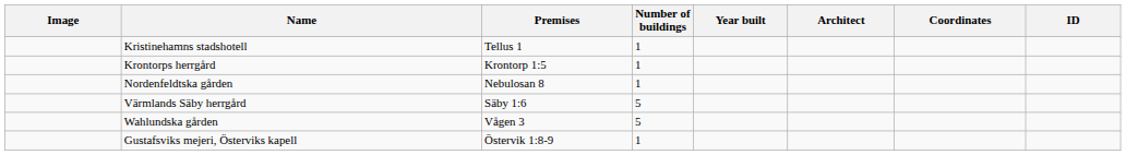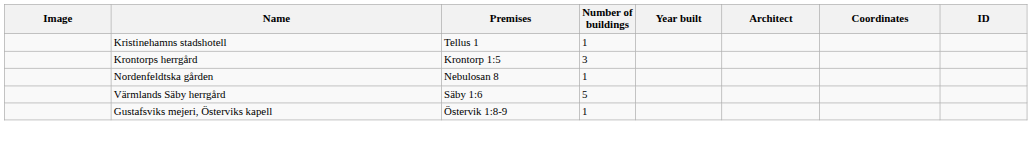 <table class="wikitable" width="95%">
 <tr>
 <th width="150">Image</th>
 <th>Name</th>
 <th>Premises</th>
 <th width="75">Number of<br>buildings</th>
 <th width="120">Year built</th>
 <th>Architect</th>
 <th width="170">Coordinates</th>
 <th width="120">ID</th>
 </tr>
 <tr>
 <td></td>
 <td>Kristinehamns stadshotell</td>
 <td>Tellus 1</td>
 <td>1</td>
 <td></td>
 <td></td>
 <td></td>
 <td></td>
 </tr>
 <tr>
 <td></td>
 <td>Krontorps herrgård</td>
 <td>Krontorp 1:5</td>
-<td>1</td>
+<td>3</td>
 <td></td>
 <td></td>
 <td></td>
 <td></td>
 </tr>
 <tr>
 <td></td>
 <td>Nordenfeldtska gården</td>
 <td>Nebulosan 8</td>
 <td>1</td>
 <td></td>
 <td></td>
 <td></td>
 <td></td>
 </tr>
 <tr>
 <td></td>
 <td>Värmlands Säby herrgård</td>
 <td>Säby 1:6</td>
 <td>5</td>
 <td></td>
 <td></td>
 <td></td>
 <td></td>
 </tr>
 <tr>
 <td></td>
-<td>Wahlundska gården</td>
-<td>Vågen 3</td>
-<td>5</td>
-<td></td>
-<td></td>
-<td></td>
-<td></td>
-</tr>
-<tr>
-<td></td>
 <td>Gustafsviks mejeri, Österviks kapell</td>
 <td>Östervik 1:8-9</td>
 <td>1</td>
 <td></td>
 <td></td>
 <td></td>
 <td></td>
 </tr>
 </table>
